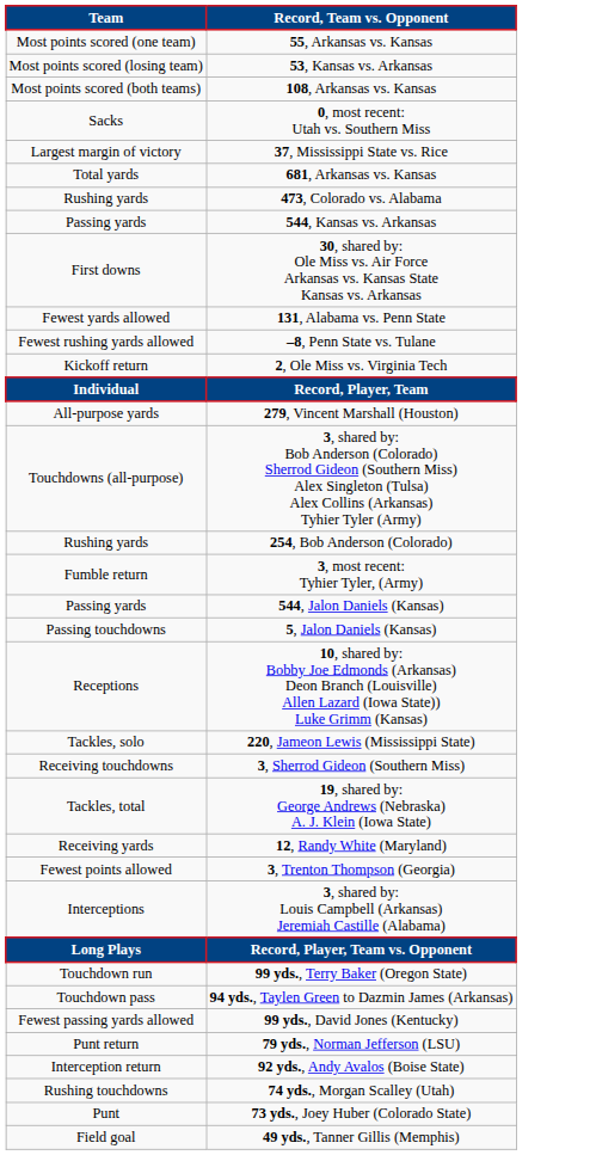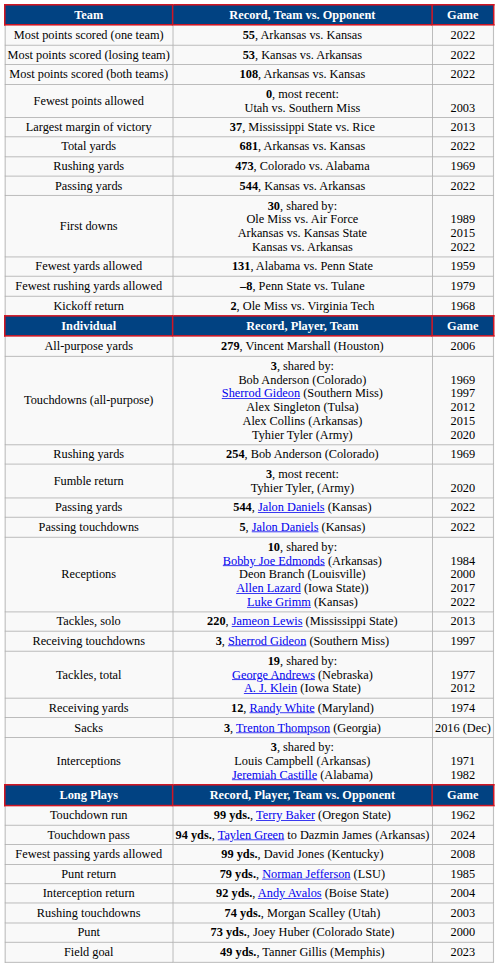 <table class="wikitable" style="text-align:center">
 <tr>
 <th style="background:#014282; color:#FFFFFF; border: 2px solid #D01623;">Team</th>
 <th style="background:#014282; color:#FFFFFF; border: 2px solid #D01623;">Record, Team vs. Opponent</th>
+<th style="background:#014282; color:#FFFFFF; border: 2px solid #D01623;">Game</th>
 </tr>
 <tr>
 <td>Most points scored (one team)</td>
 <td><strong>55</strong>, Arkansas vs. Kansas</td>
+<td>2022</td>
 </tr>
 <tr>
 <td>Most points scored (losing team)</td>
 <td><strong>53</strong>, Kansas vs. Arkansas</td>
+<td>2022</td>
 </tr>
 <tr>
 <td>Most points scored (both teams)</td>
 <td><strong>108</strong>, Arkansas vs. Kansas</td>
+<td>2022</td>
 </tr>
 <tr>
-<td>Sacks</td>
+<td>Fewest points allowed</td>
 <td><strong>0</strong>, most recent:<br>Utah vs. Southern Miss</td>
+<td><br>2003</td>
 </tr>
 <tr>
 <td>Largest margin of victory</td>
 <td><strong>37</strong>, Mississippi State vs. Rice</td>
+<td>2013</td>
 </tr>
 <tr>
 <td>Total yards</td>
 <td><strong>681</strong>, Arkansas vs. Kansas</td>
+<td>2022</td>
 </tr>
 <tr>
 <td>Rushing yards</td>
 <td><strong>473</strong>, Colorado vs. Alabama</td>
+<td>1969</td>
 </tr>
 <tr>
 <td>Passing yards</td>
 <td><strong>544</strong>, Kansas vs. Arkansas</td>
+<td>2022</td>
 </tr>
 <tr>
 <td>First downs</td>
 <td><strong>30</strong>, shared by:<br>Ole Miss vs. Air Force<br>Arkansas vs. Kansas State<br>Kansas vs. Arkansas</td>
+<td><br>1989<br>2015<br>2022</td>
 </tr>
 <tr>
 <td>Fewest yards allowed</td>
 <td><strong>131</strong>, Alabama vs. Penn State</td>
+<td>1959</td>
 </tr>
 <tr>
 <td>Fewest rushing yards allowed</td>
 <td><strong>–8</strong>, Penn State vs. Tulane</td>
+<td>1979</td>
 </tr>
 <tr>
 <td>Kickoff return</td>
 <td><strong>2</strong>, Ole Miss vs. Virginia Tech</td>
+<td>1968</td>
 </tr>
 <tr>
 <th style="background:#014282; color:#FFFFFF; border: 2px solid #D01623;">Individual</th>
 <th style="background:#014282; color:#FFFFFF; border: 2px solid #D01623;">Record, Player, Team</th>
+<th style="background:#014282; color:#FFFFFF; border: 2px solid #D01623;">Game</th>
 </tr>
 <tr>
 <td>All-purpose yards</td>
 <td><strong>279</strong>, Vincent Marshall (Houston)</td>
+<td>2006</td>
 </tr>
 <tr>
 <td>Touchdowns (all-purpose)</td>
 <td><strong>3</strong>, shared by:<br> Bob Anderson (Colorado)<br> <a href='#'>Sherrod Gideon</a> (Southern Miss)<br> Alex Singleton (Tulsa)<br> Alex Collins (Arkansas)<br> Tyhier Tyler (Army)</td>
+<td><br>1969<br>1997<br>2012<br>2015<br>2020</td>
 </tr>
 <tr>
 <td>Rushing yards</td>
 <td><strong>254</strong>, Bob Anderson (Colorado)</td>
+<td>1969</td>
 </tr>
 <tr>
 <td>Fumble return</td>
 <td><strong>3</strong>, most recent:<br>Tyhier Tyler, (Army)</td>
+<td><br>2020</td>
 </tr>
 <tr>
 <td>Passing yards</td>
 <td><strong>544</strong>, <a href='#'>Jalon Daniels</a> (Kansas)</td>
+<td>2022</td>
 </tr>
 <tr>
 <td>Passing touchdowns</td>
 <td><strong>5</strong>, <a href='#'>Jalon Daniels</a> (Kansas)</td>
+<td>2022</td>
 </tr>
 <tr>
 <td>Receptions</td>
 <td><strong>10</strong>, shared by:<br><a href='#'>Bobby Joe Edmonds</a> (Arkansas)<br>Deon Branch (Louisville)<br><a href='#'>Allen Lazard</a> (Iowa State))<br><a href='#'>Luke Grimm</a> (Kansas)</td>
+<td><br>1984<br>2000<br>2017<br>2022</td>
 </tr>
 <tr>
 <td>Tackles, solo</td>
 <td><strong>220</strong>, <a href='#'>Jameon Lewis</a> (Mississippi State)</td>
+<td>2013</td>
 </tr>
 <tr>
 <td>Receiving touchdowns</td>
 <td><strong>3</strong>, <a href='#'>Sherrod Gideon</a> (Southern Miss)</td>
+<td>1997</td>
 </tr>
 <tr>
 <td>Tackles, total</td>
 <td><strong>19</strong>, shared by:<br><a href='#'>George Andrews</a> (Nebraska)<br><a href='#'>A. J. Klein</a> (Iowa State)</td>
+<td><br>1977<br>2012</td>
 </tr>
 <tr>
 <td>Receiving yards</td>
 <td><strong>12</strong>, <a href='#'>Randy White</a> (Maryland)</td>
+<td>1974</td>
 </tr>
 <tr>
-<td>Fewest points allowed</td>
+<td>Sacks</td>
 <td><strong>3</strong>, <a href='#'>Trenton Thompson</a> (Georgia)</td>
+<td>2016 (Dec)</td>
 </tr>
 <tr>
 <td>Interceptions</td>
 <td><strong>3</strong>, shared by:<br>Louis Campbell (Arkansas)<br><a href='#'>Jeremiah Castille</a> (Alabama)</td>
+<td><br>1971<br>1982</td>
 </tr>
 <tr>
 <th style="background:#014282; color:#FFFFFF; border: 2px solid #D01623;">Long Plays</th>
 <th style="background:#014282; color:#FFFFFF; border: 2px solid #D01623;">Record, Player, Team vs. Opponent</th>
+<th style="background:#014282; color:#FFFFFF; border: 2px solid #D01623;">Game</th>
 </tr>
 <tr>
 <td>Touchdown run</td>
 <td><strong>99 yds.</strong>, <a href='#'>Terry Baker</a> (Oregon State)</td>
+<td>1962</td>
 </tr>
 <tr>
 <td>Touchdown pass</td>
 <td><strong>94 yds.</strong>, <a href='#'>Taylen Green</a> to Dazmin James (Arkansas)</td>
+<td>2024</td>
 </tr>
 <tr>
 <td>Fewest passing yards allowed</td>
 <td><strong>99 yds.</strong>, David Jones (Kentucky)</td>
+<td>2008</td>
 </tr>
 <tr>
 <td>Punt return</td>
 <td><strong>79 yds.</strong>, <a href='#'>Norman Jefferson</a> (LSU)</td>
+<td>1985</td>
 </tr>
 <tr>
 <td>Interception return</td>
 <td><strong>92 yds.</strong>, <a href='#'>Andy Avalos</a> (Boise State)</td>
+<td>2004</td>
 </tr>
 <tr>
 <td>Rushing touchdowns</td>
 <td><strong>74 yds.</strong>, Morgan Scalley (Utah)</td>
+<td>2003</td>
 </tr>
 <tr>
 <td>Punt</td>
 <td><strong>73 yds.</strong>, Joey Huber (Colorado State)</td>
+<td>2000</td>
 </tr>
 <tr>
 <td>Field goal</td>
 <td><strong>49 yds.</strong>, Tanner Gillis (Memphis)</td>
+<td>2023</td>
 </tr>
 </table>
